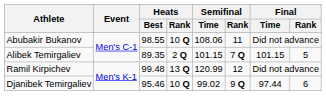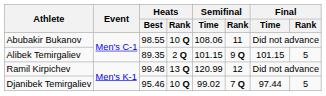 <table class=wikitable style=font-size:90%;text-align:center>
 <tr>
 <th rowspan=2>Athlete</th>
 <th rowspan=2>Event</th>
 <th colspan=2>Heats</th>
 <th colspan=2>Semifinal</th>
 <th colspan=2>Final</th>
 </tr>
 <tr style="font-size:95%">
 <th>Best</th>
 <th>Rank</th>
 <th>Time</th>
 <th>Rank</th>
 <th>Time</th>
 <th>Rank</th>
 </tr>
 <tr>
 <td align=left>Abubakir Bukanov</td>
 <td align=left rowspan=2><a href='#'>Men's C-1</a></td>
 <td>98.55</td>
 <td>10 <strong>Q</strong></td>
 <td>108.06</td>
 <td>11</td>
 <td colspan=2>Did not advance</td>
 </tr>
 <tr>
 <td align=left>Alibek Temirgaliev</td>
 <td>89.35</td>
 <td>2 <strong>Q</strong></td>
 <td>101.15</td>
-<td>7 <strong>Q</strong></td>
+<td>9 <strong>Q</strong></td>
 <td>101.15</td>
 <td>5</td>
 </tr>
 <tr>
 <td align=left>Ramil Kirpichev</td>
 <td align=left rowspan=2><a href='#'>Men's K-1</a></td>
 <td>99.48</td>
 <td>13 <strong>Q</strong></td>
 <td>120.99</td>
 <td>12</td>
 <td colspan=2>Did not advance</td>
 </tr>
 <tr>
 <td align=left>Djanibek Temirgaliev</td>
 <td>95.46</td>
 <td>10 <strong>Q</strong></td>
 <td>99.02</td>
-<td>9 <strong>Q</strong></td>
+<td>7 <strong>Q</strong></td>
 <td>97.44</td>
-<td>6</td>
+<td>5</td>
 </tr>
 </table>
